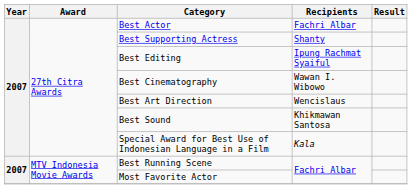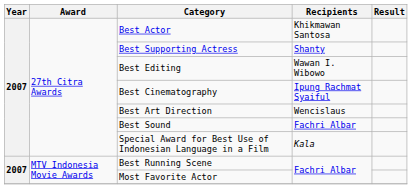 <table class="wikitable sortable">
 <tr>
 <th>Year</th>
 <th>Award</th>
 <th>Category</th>
 <th>Recipients</th>
 <th>Result</th>
 </tr>
 <tr>
 <th rowspan="7">2007</th>
 <td rowspan="7"><a href='#'>27th Citra Awards</a></td>
 <td><a href='#'>Best Actor</a></td>
-<td><a href='#'>Fachri Albar</a></td>
+<td>Khikmawan Santosa</td>
 <td></td>
 </tr>
 <tr>
 <td><a href='#'>Best Supporting Actress</a></td>
 <td><a href='#'>Shanty</a></td>
 <td></td>
 </tr>
 <tr>
 <td>Best Editing</td>
-<td><a href='#'>Ipung Rachmat Syaiful</a></td>
+<td>Wawan I. Wibowo</td>
 <td></td>
 </tr>
 <tr>
 <td>Best Cinematography</td>
-<td>Wawan I. Wibowo</td>
+<td><a href='#'>Ipung Rachmat Syaiful</a></td>
 <td></td>
 </tr>
 <tr>
 <td>Best Art Direction</td>
 <td>Wencislaus</td>
 <td></td>
 </tr>
 <tr>
 <td>Best Sound</td>
-<td>Khikmawan Santosa</td>
+<td><a href='#'>Fachri Albar</a></td>
 <td></td>
 </tr>
 <tr>
 <td>Special Award for Best Use of Indonesian Language in a Film</td>
 <td><em>Kala</em></td>
 <td></td>
 </tr>
 <tr>
 <th rowspan="2">2007</th>
 <td rowspan="2"><a href='#'>MTV Indonesia Movie Awards</a></td>
 <td>Best Running Scene</td>
 <td rowspan="2"><a href='#'>Fachri Albar</a></td>
 <td></td>
 </tr>
 <tr>
 <td>Most Favorite Actor</td>
 <td></td>
 </tr>
 <tr>
 </tr>
 </table>
